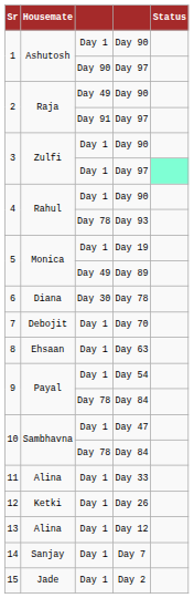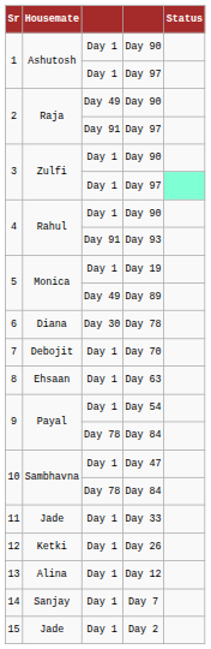 <table class="wikitable sortable" style=" text-align:center; font-size:85%;  line-height:25px; width:auto;">
 <tr>
 <th scope="col" style="background:#A52A2A; color:#fff;">Sr</th>
 <th scope="col" style="background:#A52A2A; color:#fff;">Housemate</th>
 <th scope="col" style="background:#A52A2A; color:#fff;"></th>
 <th scope="col" style="background:#A52A2A; color:#fff;"></th>
 <th scope="col" style="background:#A52A2A; color:#fff;">Status</th>
 </tr>
 <tr>
 <td rowspan="2">1</td>
 <td rowspan="2">Ashutosh</td>
 <td>Day 1</td>
 <td>Day 90</td>
 <td></td>
 </tr>
 <tr>
-<td>Day 90</td>
+<td>Day 1</td>
 <td>Day 97</td>
 <td></td>
 </tr>
 <tr>
 <td rowspan="2">2</td>
 <td rowspan="2">Raja</td>
 <td>Day 49</td>
 <td>Day 90</td>
 <td></td>
 </tr>
 <tr>
 <td>Day 91</td>
 <td>Day 97</td>
 <td></td>
 </tr>
 <tr>
 <td rowspan="2">3</td>
 <td rowspan="2">Zulfi</td>
 <td>Day 1</td>
 <td>Day 90</td>
 <td></td>
 </tr>
 <tr>
 <td>Day 1</td>
 <td>Day 97</td>
 <td style="background:#7FFFD4;"></td>
 </tr>
 <tr>
 <td rowspan="2">4</td>
 <td rowspan="2">Rahul</td>
 <td>Day 1</td>
 <td>Day 90</td>
 <td></td>
 </tr>
 <tr>
-<td>Day 78</td>
+<td>Day 91</td>
 <td>Day 93</td>
 <td></td>
 </tr>
 <tr>
 <td rowspan="2">5</td>
 <td rowspan="2">Monica</td>
 <td>Day 1</td>
 <td>Day 19</td>
 <td></td>
 </tr>
 <tr>
 <td>Day 49</td>
 <td>Day 89</td>
 <td></td>
 </tr>
 <tr>
 <td>6</td>
 <td>Diana</td>
 <td>Day 30</td>
 <td>Day 78</td>
 <td></td>
 </tr>
 <tr>
 <td>7</td>
 <td>Debojit</td>
 <td>Day 1</td>
 <td>Day 70</td>
 <td></td>
 </tr>
 <tr>
 <td>8</td>
 <td>Ehsaan</td>
 <td>Day 1</td>
 <td>Day 63</td>
 <td></td>
 </tr>
 <tr>
 <td rowspan="2">9</td>
 <td rowspan="2">Payal</td>
 <td>Day 1</td>
 <td>Day 54</td>
 <td></td>
 </tr>
 <tr>
 <td>Day 78</td>
 <td>Day 84</td>
 <td></td>
 </tr>
 <tr>
 <td rowspan="2">10</td>
 <td rowspan="2">Sambhavna</td>
 <td>Day 1</td>
 <td>Day 47</td>
 <td></td>
 </tr>
 <tr>
 <td>Day 78</td>
 <td>Day 84</td>
 <td></td>
 </tr>
 <tr>
 <td>11</td>
-<td>Alina</td>
+<td>Jade</td>
 <td>Day 1</td>
 <td>Day 33</td>
 <td></td>
 </tr>
 <tr>
 <td>12</td>
 <td>Ketki</td>
 <td>Day 1</td>
 <td>Day 26</td>
 <td></td>
 </tr>
 <tr>
 <td>13</td>
 <td>Alina</td>
 <td>Day 1</td>
 <td>Day 12</td>
 <td></td>
 </tr>
 <tr>
 <td>14</td>
 <td>Sanjay</td>
 <td>Day 1</td>
 <td>Day 7</td>
 <td></td>
 </tr>
 <tr>
 <td>15</td>
 <td>Jade</td>
 <td>Day 1</td>
 <td>Day 2</td>
 <td></td>
 </tr>
 </table>
